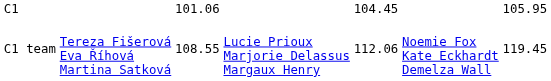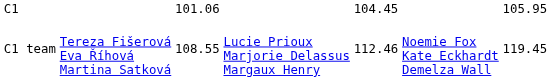 <table>
 <tr>
 <td>C1</td>
 <td></td>
 <td>101.06</td>
 <td></td>
 <td>104.45</td>
 <td></td>
 <td>105.95</td>
 </tr>
 <tr>
 <td>C1 team</td>
 <td><br><a href='#'>Tereza Fišerová</a><br><a href='#'>Eva Říhová</a><br><a href='#'>Martina Satková</a></td>
 <td>108.55</td>
 <td><br><a href='#'>Lucie Prioux</a><br><a href='#'>Marjorie Delassus</a><br><a href='#'>Margaux Henry</a></td>
-<td>112.06</td>
+<td>112.46</td>
 <td><br><a href='#'>Noemie Fox</a><br><a href='#'>Kate Eckhardt</a><br><a href='#'>Demelza Wall</a></td>
 <td>119.45</td>
 </tr>
 </table>
